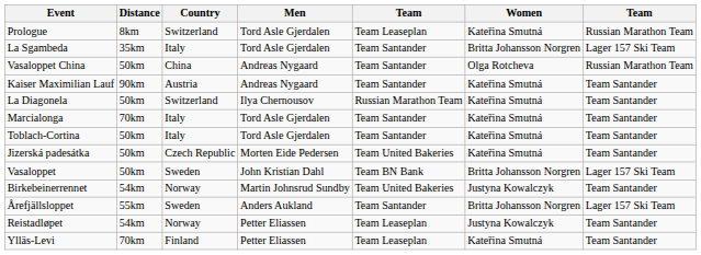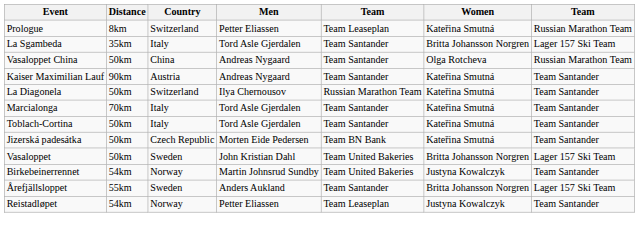 <table class="wikitable">
 <tr>
 <th>Event</th>
 <th>Distance</th>
 <th>Country</th>
 <th>Men</th>
 <th>Team</th>
 <th>Women</th>
 <th>Team</th>
 </tr>
 <tr>
 <td>Prologue</td>
 <td>8km</td>
 <td> Switzerland</td>
-<td> Tord Asle Gjerdalen</td>
+<td> Petter Eliassen</td>
 <td>Team Leaseplan</td>
 <td> Kateřina Smutná</td>
 <td>Russian Marathon Team</td>
 </tr>
 <tr>
 <td>La Sgambeda</td>
 <td>35km</td>
 <td> Italy</td>
 <td> Tord Asle Gjerdalen</td>
 <td>Team Santander</td>
 <td> Britta Johansson Norgren</td>
 <td>Lager 157 Ski Team</td>
 </tr>
 <tr>
 <td>Vasaloppet China</td>
 <td>50km</td>
 <td> China</td>
 <td> Andreas Nygaard</td>
 <td>Team Santander</td>
 <td> Olga Rotcheva</td>
 <td>Russian Marathon Team</td>
 </tr>
 <tr>
 <td>Kaiser Maximilian Lauf</td>
 <td>90km</td>
 <td> Austria</td>
 <td> Andreas Nygaard</td>
 <td>Team Santander</td>
 <td> Kateřina Smutná</td>
 <td>Team Santander</td>
 </tr>
 <tr>
 <td>La Diagonela</td>
 <td>50km</td>
 <td> Switzerland</td>
 <td> Ilya Chernousov</td>
 <td>Russian Marathon Team</td>
 <td> Kateřina Smutná</td>
 <td>Team Santander</td>
 </tr>
 <tr>
 <td>Marcialonga</td>
 <td>70km</td>
 <td> Italy</td>
 <td> Tord Asle Gjerdalen</td>
 <td>Team Santander</td>
 <td> Kateřina Smutná</td>
 <td>Team Santander</td>
 </tr>
 <tr>
 <td>Toblach-Cortina</td>
 <td>50km</td>
 <td> Italy</td>
 <td> Tord Asle Gjerdalen</td>
 <td>Team Santander</td>
 <td> Kateřina Smutná</td>
 <td>Team Santander</td>
 </tr>
 <tr>
 <td>Jizerská padesátka</td>
 <td>50km</td>
 <td> Czech Republic</td>
 <td> Morten Eide Pedersen</td>
-<td>Team United Bakeries</td>
+<td>Team BN Bank</td>
 <td> Kateřina Smutná</td>
 <td>Team Santander</td>
 </tr>
 <tr>
 <td>Vasaloppet</td>
 <td>50km</td>
 <td> Sweden</td>
 <td> John Kristian Dahl</td>
-<td>Team BN Bank</td>
+<td>Team United Bakeries</td>
 <td> Britta Johansson Norgren</td>
 <td>Lager 157 Ski Team</td>
 </tr>
 <tr>
 <td>Birkebeinerrennet</td>
 <td>54km</td>
 <td> Norway</td>
 <td> Martin Johnsrud Sundby</td>
 <td>Team United Bakeries</td>
 <td> Justyna Kowalczyk</td>
 <td>Team Santander</td>
 </tr>
 <tr>
 <td>Årefjällsloppet</td>
 <td>55km</td>
 <td> Sweden</td>
 <td> Anders Aukland</td>
 <td>Team Santander</td>
 <td> Britta Johansson Norgren</td>
 <td>Lager 157 Ski Team</td>
 </tr>
 <tr>
 <td>Reistadløpet</td>
 <td>54km</td>
 <td> Norway</td>
 <td> Petter Eliassen</td>
 <td>Team Leaseplan</td>
 <td> Justyna Kowalczyk</td>
 <td>Team Santander</td>
 </tr>
-<tr>
-<td>Ylläs-Levi</td>
-<td>70km</td>
-<td> Finland</td>
-<td> Petter Eliassen</td>
-<td>Team Leaseplan</td>
-<td> Kateřina Smutná</td>
-<td>Team Santander</td>
-</tr>
 </table>
